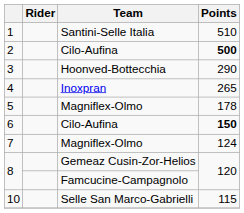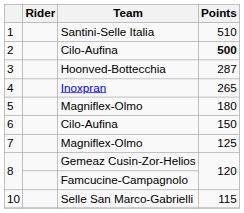 <table class="wikitable">
 <tr>
 <th></th>
 <th>Rider</th>
 <th>Team</th>
 <th>Points</th>
 </tr>
 <tr>
 <td>1</td>
 <td> </td>
 <td>Santini-Selle Italia</td>
 <td align=right>510</td>
 </tr>
 <tr>
 <td>2</td>
 <td></td>
 <td>Cilo-Aufina</td>
 <td align=right><strong>500</strong></td>
 </tr>
 <tr>
 <td>3</td>
 <td></td>
 <td>Hoonved-Bottecchia</td>
-<td align=right>290</td>
+<td align=right>287</td>
 </tr>
 <tr>
 <td>4</td>
 <td> </td>
 <td><a href='#'>Inoxpran</a></td>
 <td align=right>265</td>
 </tr>
 <tr>
 <td>5</td>
 <td></td>
 <td>Magniflex-Olmo</td>
-<td align=right>178</td>
+<td align=right>180</td>
 </tr>
 <tr>
 <td>6</td>
 <td></td>
 <td>Cilo-Aufina</td>
-<td align=right><strong>150</strong></td>
+<td align=right>150</td>
 </tr>
 <tr>
 <td>7</td>
 <td></td>
 <td>Magniflex-Olmo</td>
-<td align=right>124</td>
+<td align=right>125</td>
 </tr>
 <tr>
 <td rowspan="2">8</td>
 <td></td>
 <td>Gemeaz Cusin-Zor-Helios</td>
 <td align=right rowspan="2">120</td>
 </tr>
 <tr>
 <td></td>
 <td>Famcucine-Campagnolo</td>
 </tr>
 <tr>
 <td>10</td>
 <td></td>
 <td>Selle San Marco-Gabrielli</td>
 <td align=right>115</td>
 </tr>
 <tr>
 </tr>
 </table>
